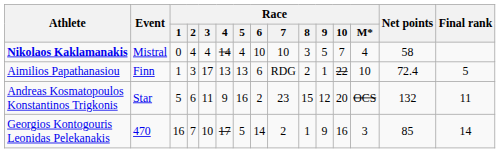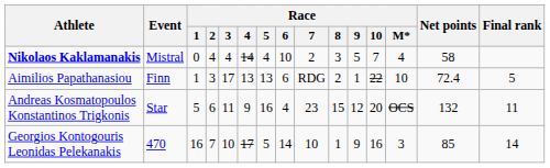 <table class="wikitable" style="font-size:90%">
 <tr>
 <th rowspan=2>Athlete</th>
 <th rowspan=2>Event</th>
 <th colspan=11>Race</th>
 <th rowspan=2>Net points</th>
 <th rowspan=2>Final rank</th>
 </tr>
 <tr style="font-size:95%">
 <th>1</th>
 <th>2</th>
 <th>3</th>
 <th>4</th>
 <th>5</th>
 <th>6</th>
 <th>7</th>
 <th>8</th>
 <th>9</th>
 <th>10</th>
 <th>M*</th>
 </tr>
 <tr align=center>
 <td align=left><strong><a href='#'>Nikolaos Kaklamanakis</a></strong></td>
 <td align=left><a href='#'>Mistral</a></td>
 <td>0</td>
 <td>4</td>
 <td>4</td>
 <td><s>14</s></td>
 <td>4</td>
 <td>10</td>
-<td>10</td>
+<td>2</td>
 <td>3</td>
 <td>5</td>
 <td>7</td>
 <td>4</td>
 <td>58</td>
 <td></td>
 </tr>
 <tr align=center>
 <td align=left><a href='#'>Aimilios Papathanasiou</a></td>
 <td align=left><a href='#'>Finn</a></td>
 <td>1</td>
 <td>3</td>
 <td>17</td>
 <td>13</td>
 <td>13</td>
 <td>6</td>
 <td>RDG</td>
 <td>2</td>
 <td>1</td>
 <td><s>22</s></td>
 <td>10</td>
 <td>72.4</td>
 <td>5</td>
 </tr>
 <tr align=center>
 <td align=left><a href='#'>Andreas Kosmatopoulos</a><br><a href='#'>Konstantinos Trigkonis</a></td>
 <td align=left><a href='#'>Star</a></td>
 <td>5</td>
 <td>6</td>
 <td>11</td>
 <td>9</td>
 <td>16</td>
-<td>2</td>
+<td>4</td>
 <td>23</td>
 <td>15</td>
 <td>12</td>
 <td>20</td>
 <td><s>OCS</s></td>
 <td>132</td>
 <td>11</td>
 </tr>
 <tr align=center>
 <td align=left><a href='#'>Georgios Kontogouris</a><br><a href='#'>Leonidas Pelekanakis</a></td>
 <td align=left><a href='#'>470</a></td>
 <td>16</td>
 <td>7</td>
 <td>10</td>
 <td><s>17</s></td>
 <td>5</td>
 <td>14</td>
-<td>2</td>
+<td>10</td>
 <td>1</td>
 <td>9</td>
 <td>16</td>
 <td>3</td>
 <td>85</td>
 <td>14</td>
 </tr>
 </table>
